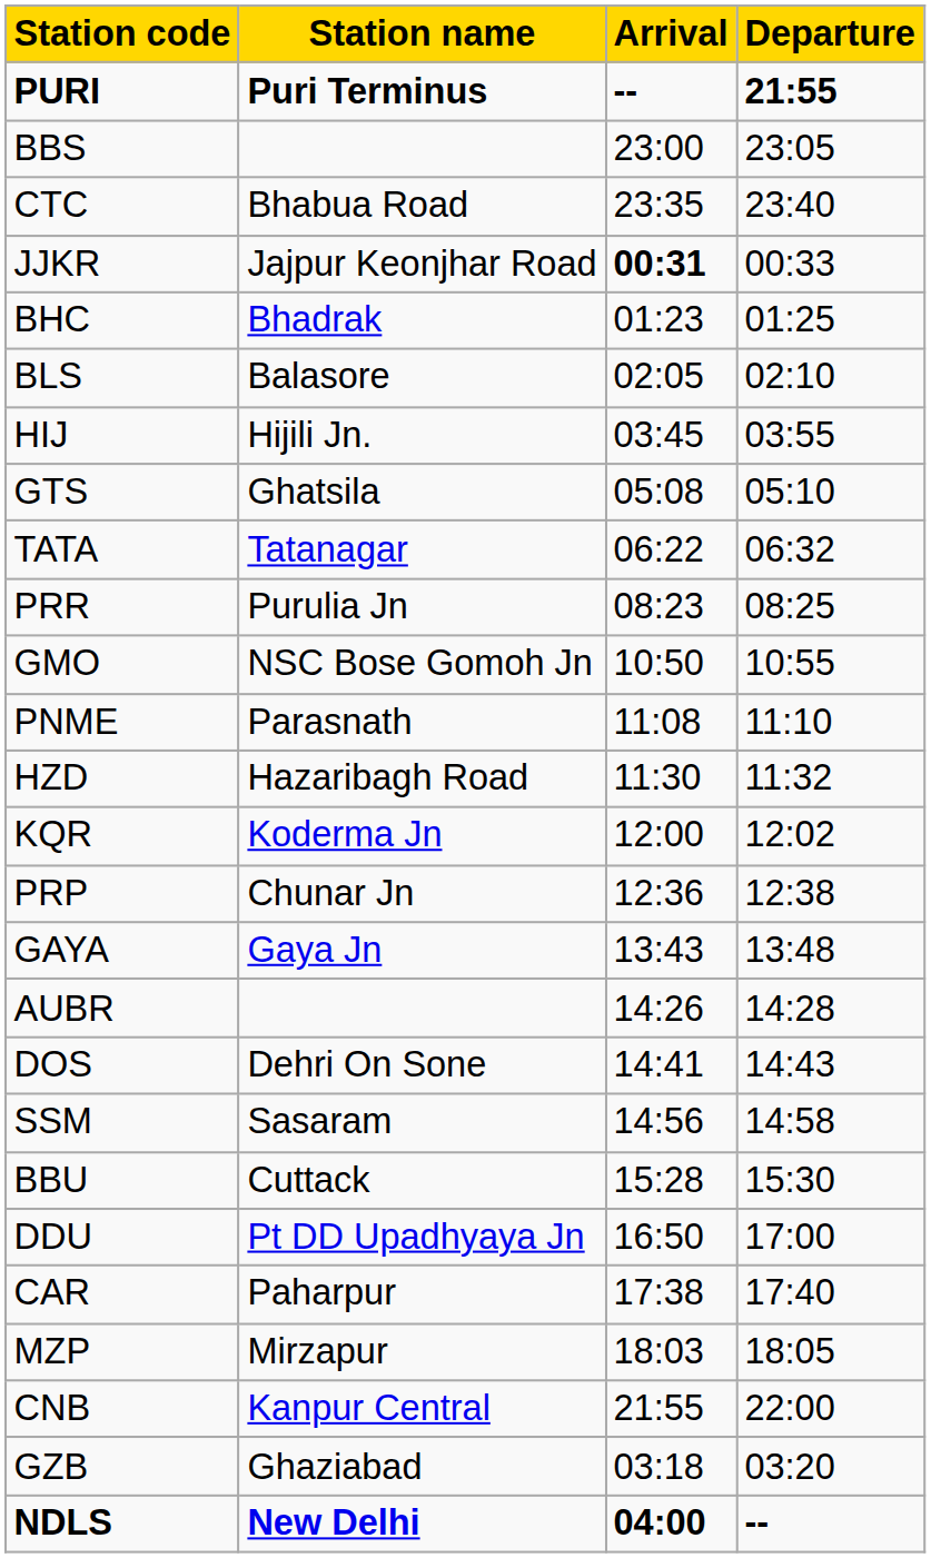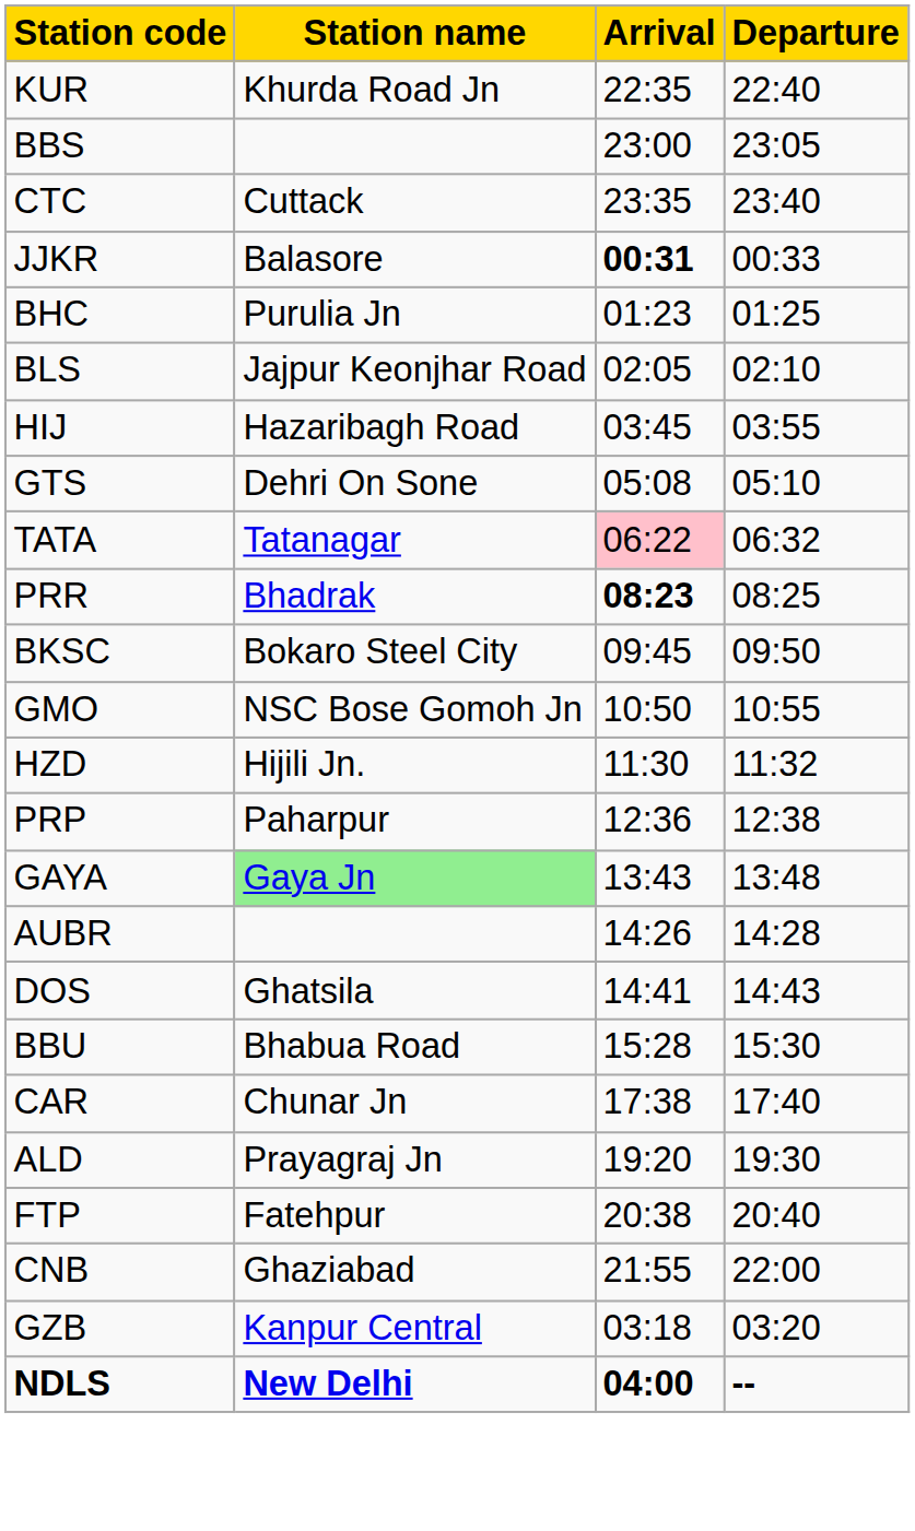 <table class="wikitable">
 <tr>
 <th style="background-color:#FFD700">Station code</th>
 <th ! style="background-color:#FFD700">Station name</th>
 <th ! style="background-color:#FFD700">Arrival</th>
 <th ! style="background-color:#FFD700">Departure</th>
 </tr>
 <tr>
-<td valign="top"><strong>PURI</strong></td>
-<td valign="top"><strong>Puri Terminus</strong></td>
-<td valign="top"><strong>--</strong></td>
-<td valign="top"><strong>21:55</strong></td>
+<td valign="top">KUR</td>
+<td valign="top">Khurda Road Jn</td>
+<td valign="top">22:35</td>
+<td valign="top">22:40</td>
 </tr>
 <tr>
 <td valign="top">BBS</td>
 <td valign="top"></td>
 <td valign="top">23:00</td>
 <td valign="top">23:05</td>
 </tr>
 <tr>
 <td valign="top">CTC</td>
-<td valign="top">Bhabua Road</td>
+<td valign="top">Cuttack</td>
 <td valign="top">23:35</td>
 <td valign="top">23:40</td>
 </tr>
 <tr>
 <td valign="top">JJKR</td>
-<td valign="top">Jajpur Keonjhar Road</td>
+<td valign="top">Balasore</td>
 <td valign="top"><strong>00:31</strong></td>
 <td valign="top">00:33</td>
 </tr>
 <tr>
 <td valign="top">BHC</td>
-<td valign="top"><a href='#'>Bhadrak</a></td>
+<td valign="top">Purulia Jn</td>
 <td valign="top">01:23</td>
 <td valign="top">01:25</td>
 </tr>
 <tr>
 <td valign="top">BLS</td>
-<td valign="top">Balasore</td>
+<td valign="top">Jajpur Keonjhar Road</td>
 <td valign="top">02:05</td>
 <td valign="top">02:10</td>
 </tr>
 <tr>
 <td valign="top">HIJ</td>
-<td valign="top">Hijili Jn.</td>
+<td>Hazaribagh Road</td>
 <td valign="top">03:45</td>
 <td valign="top">03:55</td>
 </tr>
 <tr>
 <td valign="top">GTS</td>
-<td valign="top">Ghatsila</td>
+<td valign="top">Dehri On Sone</td>
 <td valign="top">05:08</td>
 <td valign="top">05:10</td>
 </tr>
 <tr>
 <td valign="top">TATA</td>
 <td valign="top"><a href='#'>Tatanagar</a></td>
-<td valign="top">06:22</td>
+<td valign="top" style="background: pink;">06:22</td>
 <td valign="top">06:32</td>
 </tr>
 <tr>
 <td valign="top">PRR</td>
-<td valign="top">Purulia Jn</td>
-<td valign="top">08:23</td>
+<td valign="top"><a href='#'>Bhadrak</a></td>
+<td valign="top"><strong>08:23</strong></td>
 <td valign="top">08:25</td>
+</tr>
+<tr>
+<td valign="top">BKSC</td>
+<td valign="top">Bokaro Steel City</td>
+<td valign="top">09:45</td>
+<td valign="top">09:50</td>
 </tr>
 <tr>
 <td valign="top">GMO</td>
 <td valign="top">NSC Bose Gomoh Jn</td>
 <td valign="top">10:50</td>
 <td valign="top">10:55</td>
 </tr>
 <tr>
-<td>PNME</td>
-<td>Parasnath</td>
-<td>11:08</td>
-<td>11:10</td>
-</tr>
-<tr>
 <td>HZD</td>
-<td>Hazaribagh Road</td>
+<td valign="top">Hijili Jn.</td>
 <td>11:30</td>
 <td>11:32</td>
 </tr>
 <tr>
-<td valign="top">KQR</td>
-<td valign="top"><a href='#'>Koderma Jn</a></td>
-<td valign="top">12:00</td>
-<td valign="top">12:02</td>
-</tr>
-<tr>
 <td valign="top">PRP</td>
-<td valign="top">Chunar Jn</td>
+<td valign="top">Paharpur</td>
 <td valign="top">12:36</td>
 <td valign="top">12:38</td>
 </tr>
 <tr>
 <td valign="top">GAYA</td>
-<td valign="top"><a href='#'>Gaya Jn</a></td>
+<td valign="top" style="background: lightgreen;"><a href='#'>Gaya Jn</a></td>
 <td valign="top">13:43</td>
 <td valign="top">13:48</td>
 </tr>
 <tr>
 <td valign="top">AUBR</td>
 <td valign="top"></td>
 <td valign="top">14:26</td>
 <td valign="top">14:28</td>
 </tr>
 <tr>
 <td valign="top">DOS</td>
-<td valign="top">Dehri On Sone</td>
+<td valign="top">Ghatsila</td>
 <td valign="top">14:41</td>
 <td valign="top">14:43</td>
 </tr>
 <tr>
-<td valign="top">SSM</td>
-<td valign="top">Sasaram</td>
-<td valign="top">14:56</td>
-<td valign="top">14:58</td>
-</tr>
-<tr>
 <td valign="top">BBU</td>
-<td valign="top">Cuttack</td>
+<td valign="top">Bhabua Road</td>
 <td valign="top">15:28</td>
 <td valign="top">15:30</td>
 </tr>
 <tr>
-<td valign="top">DDU</td>
-<td valign="top"><a href='#'>Pt DD Upadhyaya Jn</a></td>
-<td valign="top">16:50</td>
-<td valign="top">17:00</td>
-</tr>
-<tr>
 <td valign="top">CAR</td>
-<td valign="top">Paharpur</td>
+<td valign="top">Chunar Jn</td>
 <td valign="top">17:38</td>
 <td valign="top">17:40</td>
 </tr>
 <tr>
-<td valign="top">MZP</td>
-<td valign="top">Mirzapur</td>
-<td valign="top">18:03</td>
-<td valign="top">18:05</td>
+<td valign="top">ALD</td>
+<td valign="top">Prayagraj Jn</td>
+<td valign="top">19:20</td>
+<td valign="top">19:30</td>
+</tr>
+<tr>
+<td valign="top">FTP</td>
+<td valign="top">Fatehpur</td>
+<td valign="top">20:38</td>
+<td valign="top">20:40</td>
 </tr>
 <tr>
 <td valign="top">CNB</td>
-<td valign="top"><a href='#'>Kanpur Central</a></td>
+<td valign="top">Ghaziabad</td>
 <td valign="top">21:55</td>
 <td valign="top">22:00</td>
 </tr>
 <tr>
 <td valign="top">GZB</td>
-<td valign="top">Ghaziabad</td>
+<td valign="top"><a href='#'>Kanpur Central</a></td>
 <td valign="top">03:18</td>
 <td valign="top">03:20</td>
 </tr>
 <tr>
 <td valign="top"><strong>NDLS</strong></td>
 <td valign="top"><strong><a href='#'>New Delhi</a></strong></td>
 <td valign="top"><strong>04:00</strong></td>
 <td valign="top"><strong>--</strong></td>
 </tr>
 </table>
